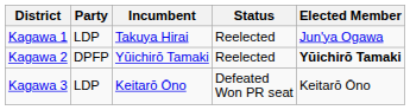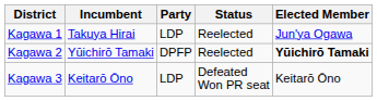 <table class="wikitable">
 <tr>
 <th>District</th>
+<th>Incumbent</th>
 <th>Party</th>
-<th>Incumbent</th>
 <th>Status</th>
 <th>Elected Member</th>
 </tr>
 <tr>
 <td><a href='#'>Kagawa 1</a></td>
+<td><a href='#'>Takuya Hirai</a></td>
 <td>LDP</td>
-<td><a href='#'>Takuya Hirai</a></td>
 <td>Reelected</td>
 <td><a href='#'>Jun'ya Ogawa</a></td>
 </tr>
 <tr>
 <td><a href='#'>Kagawa 2</a></td>
+<td><a href='#'>Yūichirō Tamaki</a></td>
 <td>DPFP</td>
-<td><a href='#'>Yūichirō Tamaki</a></td>
 <td>Reelected</td>
 <td><strong>Yūichirō Tamaki</strong></td>
 </tr>
 <tr>
 <td><a href='#'>Kagawa 3</a></td>
+<td><a href='#'>Keitarō Ōno</a></td>
 <td>LDP</td>
-<td><a href='#'>Keitarō Ōno</a></td>
 <td>Defeated<br>Won PR seat</td>
 <td>Keitarō Ōno</td>
 </tr>
 </table>
